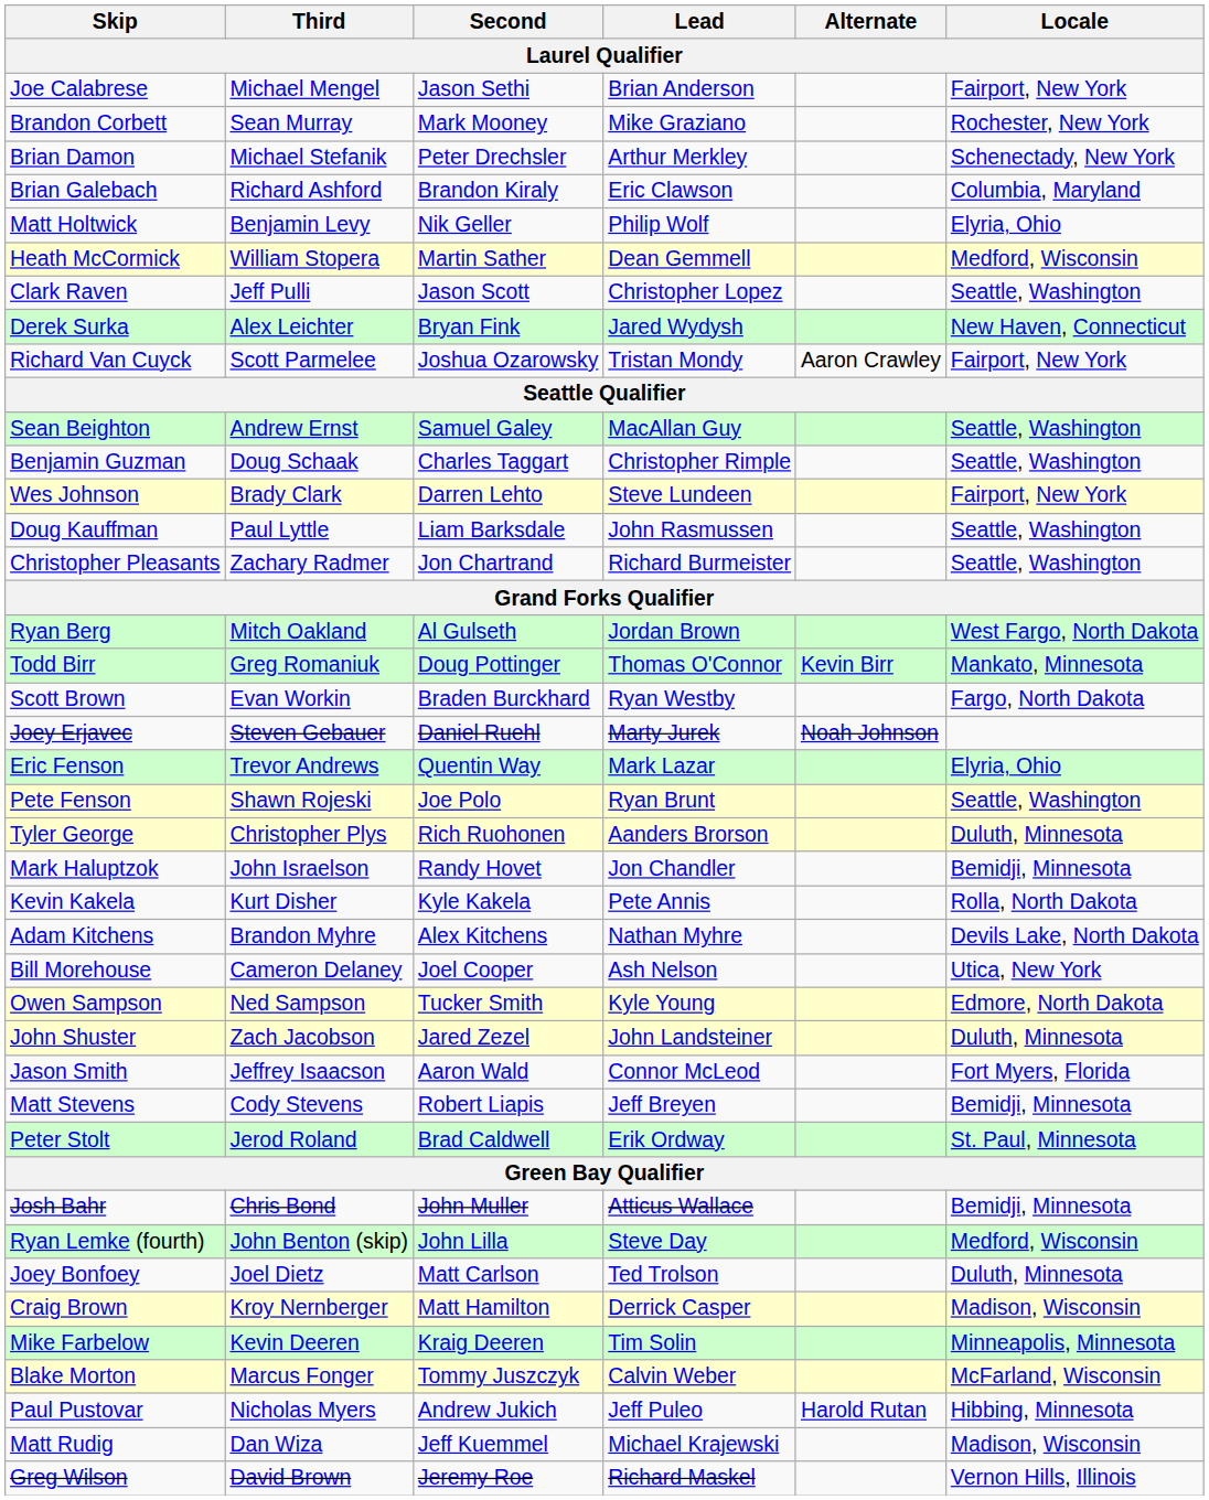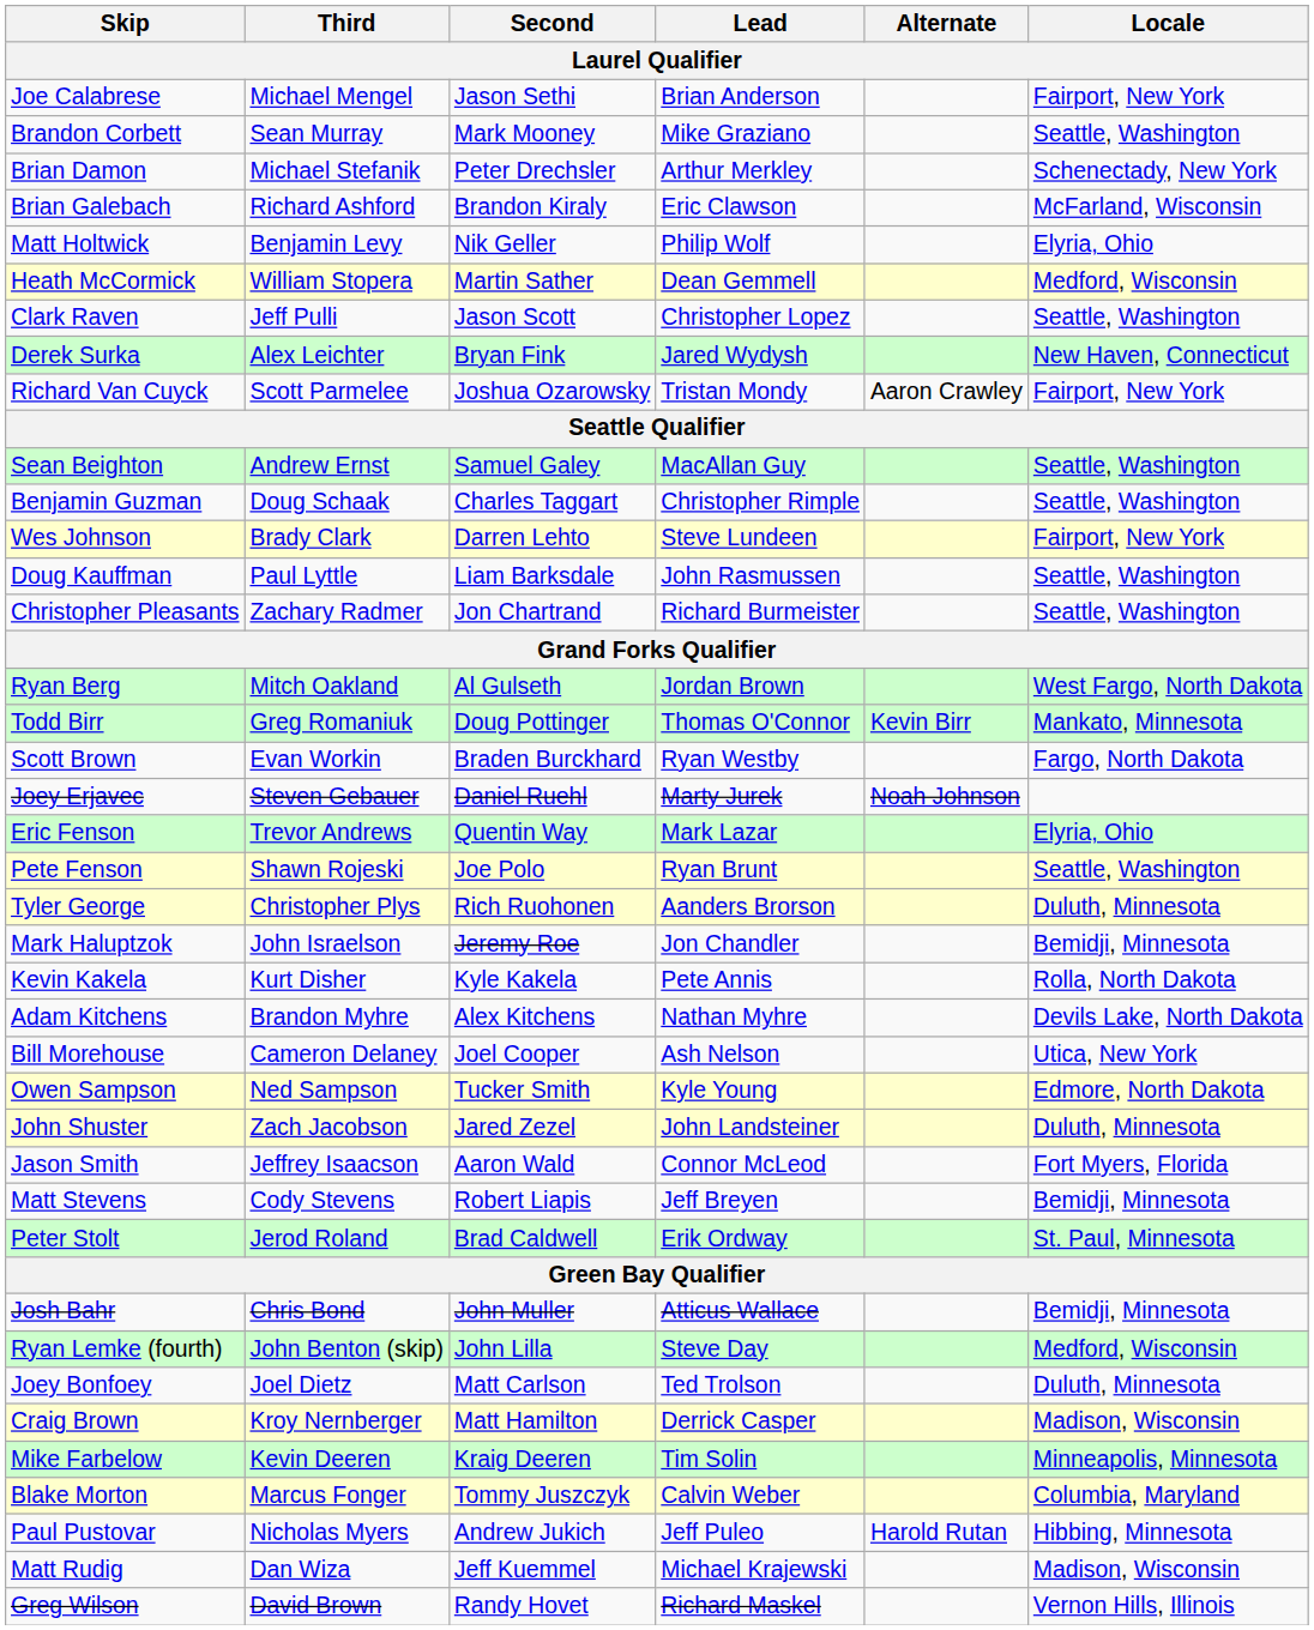 <table class=wikitable>
 <tr>
 <th>Skip</th>
 <th>Third</th>
 <th>Second</th>
 <th>Lead</th>
 <th>Alternate</th>
 <th>Locale</th>
 </tr>
 <tr>
 <th colspan=6>Laurel Qualifier</th>
 </tr>
 <tr>
 <td><a href='#'>Joe Calabrese</a></td>
 <td><a href='#'>Michael Mengel</a></td>
 <td><a href='#'>Jason Sethi</a></td>
 <td><a href='#'>Brian Anderson</a></td>
 <td></td>
 <td> <a href='#'>Fairport</a>, <a href='#'>New York</a></td>
 </tr>
 <tr>
 <td><a href='#'>Brandon Corbett</a></td>
 <td><a href='#'>Sean Murray</a></td>
 <td><a href='#'>Mark Mooney</a></td>
 <td><a href='#'>Mike Graziano</a></td>
 <td></td>
-<td> <a href='#'>Rochester</a>, <a href='#'>New York</a></td>
+<td> <a href='#'>Seattle</a>, <a href='#'>Washington</a></td>
 </tr>
 <tr>
 <td><a href='#'>Brian Damon</a></td>
 <td><a href='#'>Michael Stefanik</a></td>
 <td><a href='#'>Peter Drechsler</a></td>
 <td><a href='#'>Arthur Merkley</a></td>
 <td></td>
 <td> <a href='#'>Schenectady</a>, <a href='#'>New York</a></td>
 </tr>
 <tr>
 <td><a href='#'>Brian Galebach</a></td>
 <td><a href='#'>Richard Ashford</a></td>
 <td><a href='#'>Brandon Kiraly</a></td>
 <td><a href='#'>Eric Clawson</a></td>
 <td></td>
-<td> <a href='#'>Columbia</a>, <a href='#'>Maryland</a></td>
+<td> <a href='#'>McFarland</a>, <a href='#'>Wisconsin</a></td>
 </tr>
 <tr>
 <td><a href='#'>Matt Holtwick</a></td>
 <td><a href='#'>Benjamin Levy</a></td>
 <td><a href='#'>Nik Geller</a></td>
 <td><a href='#'>Philip Wolf</a></td>
 <td></td>
 <td> <a href='#'>Elyria, Ohio</a></td>
 </tr>
 <tr bgcolor=#ffffcc>
 <td><a href='#'>Heath McCormick</a></td>
 <td><a href='#'>William Stopera</a></td>
 <td><a href='#'>Martin Sather</a></td>
 <td><a href='#'>Dean Gemmell</a></td>
 <td></td>
 <td> <a href='#'>Medford</a>, <a href='#'>Wisconsin</a></td>
 </tr>
 <tr>
 <td><a href='#'>Clark Raven</a></td>
 <td><a href='#'>Jeff Pulli</a></td>
 <td><a href='#'>Jason Scott</a></td>
 <td><a href='#'>Christopher Lopez</a></td>
 <td></td>
 <td> <a href='#'>Seattle</a>, <a href='#'>Washington</a></td>
 </tr>
 <tr bgcolor=#ccffcc>
 <td><a href='#'>Derek Surka</a></td>
 <td><a href='#'>Alex Leichter</a></td>
 <td><a href='#'>Bryan Fink</a></td>
 <td><a href='#'>Jared Wydysh</a></td>
 <td></td>
 <td> <a href='#'>New Haven</a>, <a href='#'>Connecticut</a></td>
 </tr>
 <tr>
 <td><a href='#'>Richard Van Cuyck</a></td>
 <td><a href='#'>Scott Parmelee</a></td>
 <td><a href='#'>Joshua Ozarowsky</a></td>
 <td><a href='#'>Tristan Mondy</a></td>
 <td>Aaron Crawley</td>
 <td> <a href='#'>Fairport</a>, <a href='#'>New York</a></td>
 </tr>
 <tr>
 <th colspan=6>Seattle Qualifier</th>
 </tr>
 <tr bgcolor=#ccffcc>
 <td><a href='#'>Sean Beighton</a></td>
 <td><a href='#'>Andrew Ernst</a></td>
 <td><a href='#'>Samuel Galey</a></td>
 <td><a href='#'>MacAllan Guy</a></td>
 <td></td>
 <td> <a href='#'>Seattle</a>, <a href='#'>Washington</a></td>
 </tr>
 <tr>
 <td><a href='#'>Benjamin Guzman</a></td>
 <td><a href='#'>Doug Schaak</a></td>
 <td><a href='#'>Charles Taggart</a></td>
 <td><a href='#'>Christopher Rimple</a></td>
 <td></td>
 <td> <a href='#'>Seattle</a>, <a href='#'>Washington</a></td>
 </tr>
 <tr bgcolor=#ffffcc>
 <td><a href='#'>Wes Johnson</a></td>
 <td><a href='#'>Brady Clark</a></td>
 <td><a href='#'>Darren Lehto</a></td>
 <td><a href='#'>Steve Lundeen</a></td>
 <td></td>
 <td> <a href='#'>Fairport</a>, <a href='#'>New York</a></td>
 </tr>
 <tr>
 <td><a href='#'>Doug Kauffman</a></td>
 <td><a href='#'>Paul Lyttle</a></td>
 <td><a href='#'>Liam Barksdale</a></td>
 <td><a href='#'>John Rasmussen</a></td>
 <td></td>
 <td> <a href='#'>Seattle</a>, <a href='#'>Washington</a></td>
 </tr>
 <tr>
 <td><a href='#'>Christopher Pleasants</a></td>
 <td><a href='#'>Zachary Radmer</a></td>
 <td><a href='#'>Jon Chartrand</a></td>
 <td><a href='#'>Richard Burmeister</a></td>
 <td></td>
 <td> <a href='#'>Seattle</a>, <a href='#'>Washington</a></td>
 </tr>
 <tr>
 <th colspan=6>Grand Forks Qualifier</th>
 </tr>
 <tr bgcolor=#ccffcc>
 <td><a href='#'>Ryan Berg</a></td>
 <td><a href='#'>Mitch Oakland</a></td>
 <td><a href='#'>Al Gulseth</a></td>
 <td><a href='#'>Jordan Brown</a></td>
 <td></td>
 <td> <a href='#'>West Fargo</a>, <a href='#'>North Dakota</a></td>
 </tr>
 <tr bgcolor=#ccffcc>
 <td><a href='#'>Todd Birr</a></td>
 <td><a href='#'>Greg Romaniuk</a></td>
 <td><a href='#'>Doug Pottinger</a></td>
 <td><a href='#'>Thomas O'Connor</a></td>
 <td><a href='#'>Kevin Birr</a></td>
 <td> <a href='#'>Mankato</a>, <a href='#'>Minnesota</a></td>
 </tr>
 <tr>
 <td><a href='#'>Scott Brown</a></td>
 <td><a href='#'>Evan Workin</a></td>
 <td><a href='#'>Braden Burckhard</a></td>
 <td><a href='#'>Ryan Westby</a></td>
 <td></td>
 <td> <a href='#'>Fargo</a>, <a href='#'>North Dakota</a></td>
 </tr>
 <tr>
 <td><s><a href='#'>Joey Erjavec</a> </s></td>
 <td><s><a href='#'>Steven Gebauer</a> </s></td>
 <td><s><a href='#'>Daniel Ruehl</a> </s></td>
 <td><s><a href='#'>Marty Jurek</a> </s></td>
 <td><s><a href='#'>Noah Johnson</a> </s></td>
 <td></td>
 </tr>
 <tr bgcolor=#ccffcc>
 <td><a href='#'>Eric Fenson</a></td>
 <td><a href='#'>Trevor Andrews</a></td>
 <td><a href='#'>Quentin Way</a></td>
 <td><a href='#'>Mark Lazar</a></td>
 <td></td>
 <td> <a href='#'>Elyria, Ohio</a></td>
 </tr>
 <tr bgcolor=#ffffcc>
 <td><a href='#'>Pete Fenson</a></td>
 <td><a href='#'>Shawn Rojeski</a></td>
 <td><a href='#'>Joe Polo</a></td>
 <td><a href='#'>Ryan Brunt</a></td>
 <td></td>
 <td> <a href='#'>Seattle</a>, <a href='#'>Washington</a></td>
 </tr>
 <tr bgcolor=#ffffcc>
 <td><a href='#'>Tyler George</a></td>
 <td><a href='#'>Christopher Plys</a></td>
 <td><a href='#'>Rich Ruohonen</a></td>
 <td><a href='#'>Aanders Brorson</a></td>
 <td></td>
 <td> <a href='#'>Duluth</a>, <a href='#'>Minnesota</a></td>
 </tr>
 <tr>
 <td><a href='#'>Mark Haluptzok</a></td>
 <td><a href='#'>John Israelson</a></td>
-<td><a href='#'>Randy Hovet</a></td>
+<td><s><a href='#'>Jeremy Roe</a> </s></td>
 <td><a href='#'>Jon Chandler</a></td>
 <td></td>
 <td> <a href='#'>Bemidji</a>, <a href='#'>Minnesota</a></td>
 </tr>
 <tr>
 <td><a href='#'>Kevin Kakela</a></td>
 <td><a href='#'>Kurt Disher</a></td>
 <td><a href='#'>Kyle Kakela</a></td>
 <td><a href='#'>Pete Annis</a></td>
 <td></td>
 <td> <a href='#'>Rolla</a>, <a href='#'>North Dakota</a></td>
 </tr>
 <tr>
 <td><a href='#'>Adam Kitchens</a></td>
 <td><a href='#'>Brandon Myhre</a></td>
 <td><a href='#'>Alex Kitchens</a></td>
 <td><a href='#'>Nathan Myhre</a></td>
 <td></td>
 <td> <a href='#'>Devils Lake</a>, <a href='#'>North Dakota</a></td>
 </tr>
 <tr>
 <td><a href='#'>Bill Morehouse</a></td>
 <td><a href='#'>Cameron Delaney</a></td>
 <td><a href='#'>Joel Cooper</a></td>
 <td><a href='#'>Ash Nelson</a></td>
 <td></td>
 <td> <a href='#'>Utica</a>, <a href='#'>New York</a></td>
 </tr>
 <tr bgcolor=#ffffcc>
 <td><a href='#'>Owen Sampson</a></td>
 <td><a href='#'>Ned Sampson</a></td>
 <td><a href='#'>Tucker Smith</a></td>
 <td><a href='#'>Kyle Young</a></td>
 <td></td>
 <td> <a href='#'>Edmore</a>, <a href='#'>North Dakota</a></td>
 </tr>
 <tr bgcolor=#ffffcc>
 <td><a href='#'>John Shuster</a></td>
 <td><a href='#'>Zach Jacobson</a></td>
 <td><a href='#'>Jared Zezel</a></td>
 <td><a href='#'>John Landsteiner</a></td>
 <td></td>
 <td> <a href='#'>Duluth</a>, <a href='#'>Minnesota</a></td>
 </tr>
 <tr>
 <td><a href='#'>Jason Smith</a></td>
 <td><a href='#'>Jeffrey Isaacson</a></td>
 <td><a href='#'>Aaron Wald</a></td>
 <td><a href='#'>Connor McLeod</a></td>
 <td></td>
 <td> <a href='#'>Fort Myers</a>, <a href='#'>Florida</a></td>
 </tr>
 <tr>
 <td><a href='#'>Matt Stevens</a></td>
 <td><a href='#'>Cody Stevens</a></td>
 <td><a href='#'>Robert Liapis</a></td>
 <td><a href='#'>Jeff Breyen</a></td>
 <td></td>
 <td> <a href='#'>Bemidji</a>, <a href='#'>Minnesota</a></td>
 </tr>
 <tr bgcolor=#ccffcc>
 <td><a href='#'>Peter Stolt</a></td>
 <td><a href='#'>Jerod Roland</a></td>
 <td><a href='#'>Brad Caldwell</a></td>
 <td><a href='#'>Erik Ordway</a></td>
 <td></td>
 <td> <a href='#'>St. Paul</a>, <a href='#'>Minnesota</a></td>
 </tr>
 <tr>
 <th colspan=6>Green Bay Qualifier</th>
 </tr>
 <tr>
 <td><s><a href='#'>Josh Bahr</a> </s></td>
 <td><s><a href='#'>Chris Bond</a></s></td>
 <td><s><a href='#'>John Muller</a></s></td>
 <td><s><a href='#'>Atticus Wallace</a> </s></td>
 <td></td>
 <td> <a href='#'>Bemidji</a>, <a href='#'>Minnesota</a></td>
 </tr>
 <tr bgcolor=#ccffcc>
 <td><a href='#'>Ryan Lemke</a> (fourth)</td>
 <td><a href='#'>John Benton</a> (skip)</td>
 <td><a href='#'>John Lilla</a></td>
 <td><a href='#'>Steve Day</a></td>
 <td></td>
 <td> <a href='#'>Medford</a>, <a href='#'>Wisconsin</a></td>
 </tr>
 <tr>
 <td><a href='#'>Joey Bonfoey</a></td>
 <td><a href='#'>Joel Dietz</a></td>
 <td><a href='#'>Matt Carlson</a></td>
 <td><a href='#'>Ted Trolson</a></td>
 <td></td>
 <td> <a href='#'>Duluth</a>, <a href='#'>Minnesota</a></td>
 </tr>
 <tr bgcolor=#ffffcc>
 <td><a href='#'>Craig Brown</a></td>
 <td><a href='#'>Kroy Nernberger</a></td>
 <td><a href='#'>Matt Hamilton</a></td>
 <td><a href='#'>Derrick Casper</a></td>
 <td></td>
 <td> <a href='#'>Madison</a>, <a href='#'>Wisconsin</a></td>
 </tr>
 <tr bgcolor=#ccffcc>
 <td><a href='#'>Mike Farbelow</a></td>
 <td><a href='#'>Kevin Deeren</a></td>
 <td><a href='#'>Kraig Deeren</a></td>
 <td><a href='#'>Tim Solin</a></td>
 <td></td>
 <td> <a href='#'>Minneapolis</a>, <a href='#'>Minnesota</a></td>
 </tr>
 <tr bgcolor=#ffffcc>
 <td><a href='#'>Blake Morton</a></td>
 <td><a href='#'>Marcus Fonger</a></td>
 <td><a href='#'>Tommy Juszczyk</a></td>
 <td><a href='#'>Calvin Weber</a></td>
 <td></td>
-<td> <a href='#'>McFarland</a>, <a href='#'>Wisconsin</a></td>
+<td> <a href='#'>Columbia</a>, <a href='#'>Maryland</a></td>
 </tr>
 <tr>
 <td><a href='#'>Paul Pustovar</a></td>
 <td><a href='#'>Nicholas Myers</a></td>
 <td><a href='#'>Andrew Jukich</a></td>
 <td><a href='#'>Jeff Puleo</a></td>
 <td><a href='#'>Harold Rutan</a></td>
 <td> <a href='#'>Hibbing</a>, <a href='#'>Minnesota</a></td>
 </tr>
 <tr>
 <td><a href='#'>Matt Rudig</a></td>
 <td><a href='#'>Dan Wiza</a></td>
 <td><a href='#'>Jeff Kuemmel</a></td>
 <td><a href='#'>Michael Krajewski</a></td>
 <td></td>
 <td> <a href='#'>Madison</a>, <a href='#'>Wisconsin</a></td>
 </tr>
 <tr>
 <td><s><a href='#'>Greg Wilson</a> </s></td>
 <td><s><a href='#'>David Brown</a> </s></td>
-<td><s><a href='#'>Jeremy Roe</a> </s></td>
+<td><a href='#'>Randy Hovet</a></td>
 <td><s><a href='#'>Richard Maskel</a> </s></td>
 <td></td>
 <td> <a href='#'>Vernon Hills</a>, <a href='#'>Illinois</a></td>
 </tr>
 </table>
